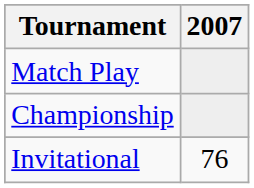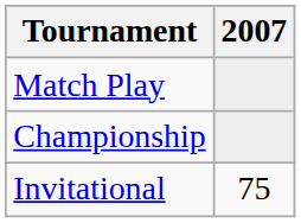 <table class="wikitable" style="text-align:center;">
 <tr>
 <th>Tournament</th>
 <th>2007</th>
 </tr>
 <tr>
 <td align="left"><a href='#'>Match Play</a></td>
 <td style="background:#eeeeee;"></td>
 </tr>
 <tr>
 <td align="left"><a href='#'>Championship</a></td>
 <td style="background:#eeeeee;"></td>
 </tr>
 <tr>
 <td align="left"><a href='#'>Invitational</a></td>
-<td>76</td>
+<td>75</td>
 </tr>
 </table>
